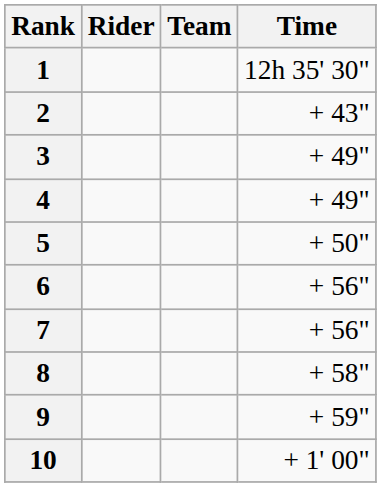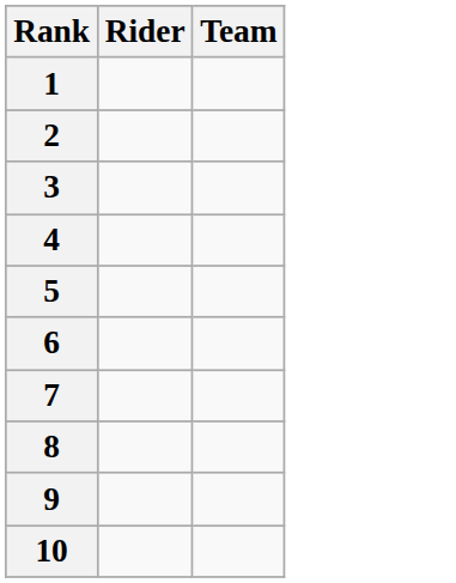 <table class="wikitable" margin-bottom:0;">
 <tr>
 <th scope="col">Rank</th>
 <th scope="col">Rider</th>
 <th scope="col">Team</th>
-<th scope="col">Time</th>
 </tr>
 <tr>
 <th scope="row">1</th>
 <td> </td>
 <td></td>
-<td align="right">12h 35' 30"</td>
 </tr>
 <tr>
 <th scope="row">2</th>
 <td> </td>
 <td></td>
-<td align="right">+ 43"</td>
 </tr>
 <tr>
 <th scope="row">3</th>
 <td></td>
 <td></td>
-<td align="right">+ 49"</td>
 </tr>
 <tr>
 <th scope="row">4</th>
 <td></td>
 <td></td>
-<td align="right">+ 49"</td>
 </tr>
 <tr>
 <th scope="row">5</th>
 <td></td>
 <td></td>
-<td align="right">+ 50"</td>
 </tr>
 <tr>
 <th scope="row">6</th>
 <td></td>
 <td></td>
-<td align="right">+ 56"</td>
 </tr>
 <tr>
 <th scope="row">7</th>
 <td></td>
 <td></td>
-<td align="right">+ 56"</td>
 </tr>
 <tr>
 <th scope="row">8</th>
 <td></td>
 <td></td>
-<td align="right">+ 58"</td>
 </tr>
 <tr>
 <th scope="row">9</th>
 <td></td>
 <td></td>
-<td align="right">+ 59"</td>
 </tr>
 <tr>
 <th scope="row">10</th>
 <td></td>
 <td></td>
-<td align="right">+ 1' 00"</td>
 </tr>
 </table>
